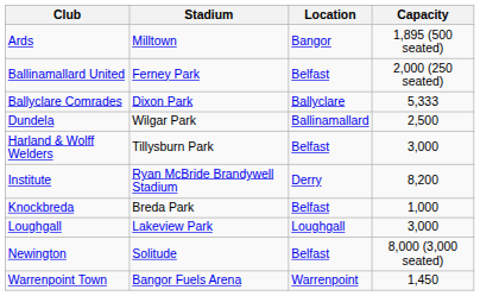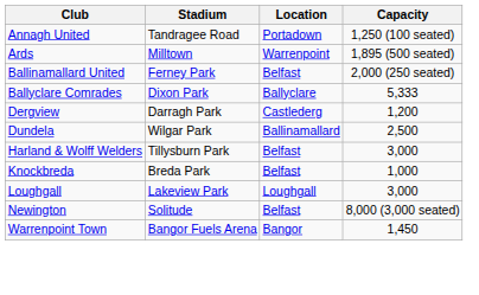 <table class="wikitable sortable">
 <tr>
 <th>Club</th>
 <th>Stadium</th>
 <th>Location</th>
 <th>Capacity</th>
 </tr>
 <tr>
+<td><a href='#'>Annagh United</a></td>
+<td>Tandragee Road</td>
+<td><a href='#'>Portadown</a></td>
+<td style="text-align:center;">1,250 (100 seated)</td>
+</tr>
+<tr>
 <td><a href='#'>Ards</a></td>
 <td><a href='#'>Milltown</a></td>
-<td><a href='#'>Bangor</a></td>
+<td><a href='#'>Warrenpoint</a></td>
 <td style="text-align:center;">1,895 (500 seated)</td>
 </tr>
 <tr>
 <td><a href='#'>Ballinamallard United</a></td>
 <td><a href='#'>Ferney Park</a></td>
 <td><a href='#'>Belfast</a></td>
 <td style="text-align:center;">2,000 (250 seated)</td>
 </tr>
 <tr>
 <td><a href='#'>Ballyclare Comrades</a></td>
 <td><a href='#'>Dixon Park</a></td>
 <td><a href='#'>Ballyclare</a></td>
 <td style="text-align:center;">5,333</td>
 </tr>
 <tr>
+<td><a href='#'>Dergview</a></td>
+<td>Darragh Park</td>
+<td><a href='#'>Castlederg</a></td>
+<td style="text-align:center;">1,200</td>
+</tr>
+<tr>
 <td><a href='#'>Dundela</a></td>
 <td>Wilgar Park</td>
 <td><a href='#'>Ballinamallard</a></td>
 <td style="text-align:center;">2,500</td>
 </tr>
 <tr>
 <td><a href='#'>Harland & Wolff Welders</a></td>
 <td>Tillysburn Park</td>
 <td><a href='#'>Belfast</a></td>
 <td style="text-align:center;">3,000</td>
-</tr>
-<tr>
-<td><a href='#'>Institute</a></td>
-<td><a href='#'>Ryan McBride Brandywell Stadium</a></td>
-<td><a href='#'>Derry</a></td>
-<td style="text-align:center;">8,200</td>
 </tr>
 <tr>
 <td><a href='#'>Knockbreda</a></td>
 <td>Breda Park</td>
 <td><a href='#'>Belfast</a></td>
 <td style="text-align:center;">1,000</td>
 </tr>
 <tr>
 <td><a href='#'>Loughgall</a></td>
 <td><a href='#'>Lakeview Park</a></td>
 <td><a href='#'>Loughgall</a></td>
 <td style="text-align:center;">3,000</td>
 </tr>
 <tr>
 <td><a href='#'>Newington</a></td>
 <td><a href='#'>Solitude</a></td>
 <td><a href='#'>Belfast</a></td>
 <td style="text-align:center;">8,000 (3,000 seated)</td>
 </tr>
 <tr>
 <td><a href='#'>Warrenpoint Town</a></td>
 <td><a href='#'>Bangor Fuels Arena</a></td>
-<td><a href='#'>Warrenpoint</a></td>
+<td><a href='#'>Bangor</a></td>
 <td style="text-align:center;">1,450</td>
 </tr>
 </table>
